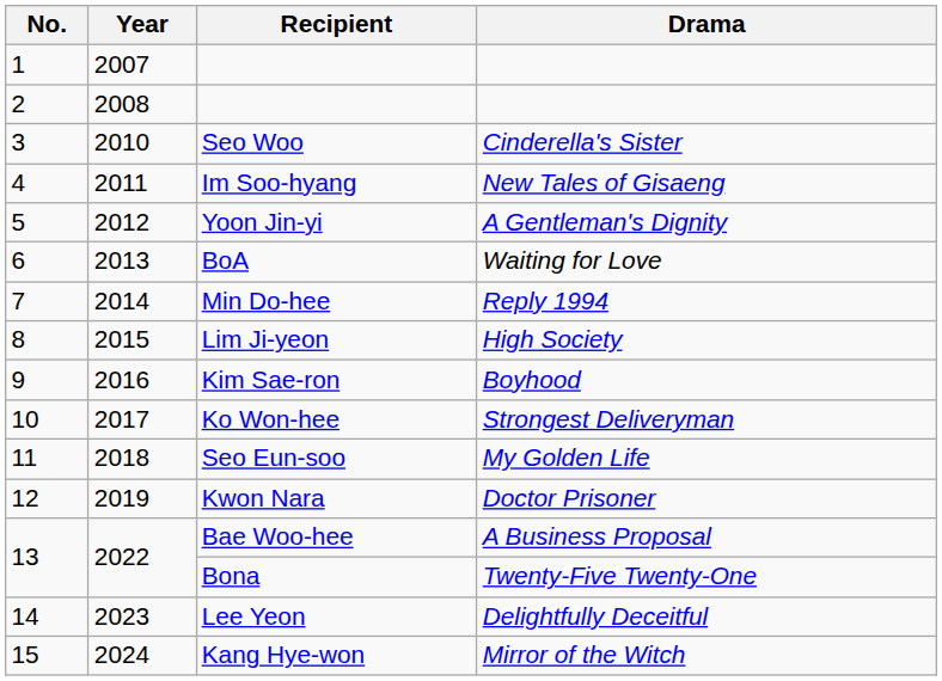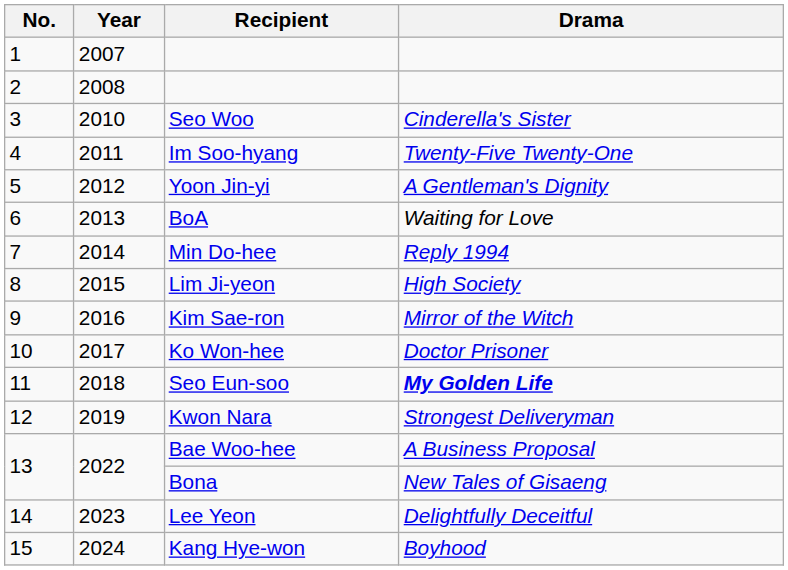 <table class="wikitable" style="width:600px">
 <tr>
 <th>No.</th>
 <th>Year</th>
 <th>Recipient</th>
 <th>Drama</th>
 </tr>
 <tr>
 <td>1</td>
 <td>2007</td>
 <td></td>
 <td></td>
 </tr>
 <tr>
 <td>2</td>
 <td>2008</td>
 <td></td>
 <td></td>
 </tr>
 <tr>
 <td>3</td>
 <td>2010</td>
 <td><a href='#'>Seo Woo</a></td>
 <td><em><a href='#'>Cinderella's Sister</a></em></td>
 </tr>
 <tr>
 <td>4</td>
 <td>2011</td>
 <td><a href='#'>Im Soo-hyang</a></td>
-<td><em><a href='#'>New Tales of Gisaeng</a></em></td>
+<td><em><a href='#'>Twenty-Five Twenty-One</a></em></td>
 </tr>
 <tr>
 <td>5</td>
 <td>2012</td>
 <td><a href='#'>Yoon Jin-yi</a></td>
 <td><em><a href='#'>A Gentleman's Dignity</a></em></td>
 </tr>
 <tr>
 <td>6</td>
 <td>2013</td>
 <td><a href='#'>BoA</a></td>
 <td><em>Waiting for Love</em></td>
 </tr>
 <tr>
 <td>7</td>
 <td>2014</td>
 <td><a href='#'>Min Do-hee</a></td>
 <td><em><a href='#'>Reply 1994</a></em></td>
 </tr>
 <tr>
 <td>8</td>
 <td>2015</td>
 <td><a href='#'>Lim Ji-yeon</a></td>
 <td><em><a href='#'>High Society</a></em></td>
 </tr>
 <tr>
 <td>9</td>
 <td>2016</td>
 <td><a href='#'>Kim Sae-ron</a></td>
-<td><em><a href='#'>Boyhood</a></em></td>
+<td><em><a href='#'>Mirror of the Witch</a></em></td>
 </tr>
 <tr>
 <td>10</td>
 <td>2017</td>
 <td><a href='#'>Ko Won-hee</a></td>
-<td><em><a href='#'>Strongest Deliveryman</a></em></td>
+<td><em><a href='#'>Doctor Prisoner</a></em></td>
 </tr>
 <tr>
 <td>11</td>
 <td>2018</td>
 <td><a href='#'>Seo Eun-soo</a></td>
-<td><em><a href='#'>My Golden Life</a></em></td>
+<td><strong><em><a href='#'>My Golden Life</a></em></strong></td>
 </tr>
 <tr>
 <td>12</td>
 <td>2019</td>
 <td><a href='#'>Kwon Nara</a></td>
-<td><em><a href='#'>Doctor Prisoner</a></em></td>
+<td><em><a href='#'>Strongest Deliveryman</a></em></td>
 </tr>
 <tr>
 <td rowspan=2>13</td>
 <td rowspan=2>2022</td>
 <td><a href='#'>Bae Woo-hee</a></td>
 <td><em><a href='#'>A Business Proposal</a></em></td>
 </tr>
 <tr>
 <td><a href='#'>Bona</a></td>
-<td><em><a href='#'>Twenty-Five Twenty-One</a></em></td>
+<td><em><a href='#'>New Tales of Gisaeng</a></em></td>
 </tr>
 <tr>
 <td>14</td>
 <td>2023</td>
 <td><a href='#'>Lee Yeon</a></td>
 <td><em><a href='#'>Delightfully Deceitful</a></em></td>
 </tr>
 <tr>
 <td>15</td>
 <td>2024</td>
 <td><a href='#'>Kang Hye-won</a></td>
-<td><em><a href='#'>Mirror of the Witch</a></em></td>
+<td><em><a href='#'>Boyhood</a></em></td>
 </tr>
 </table>
